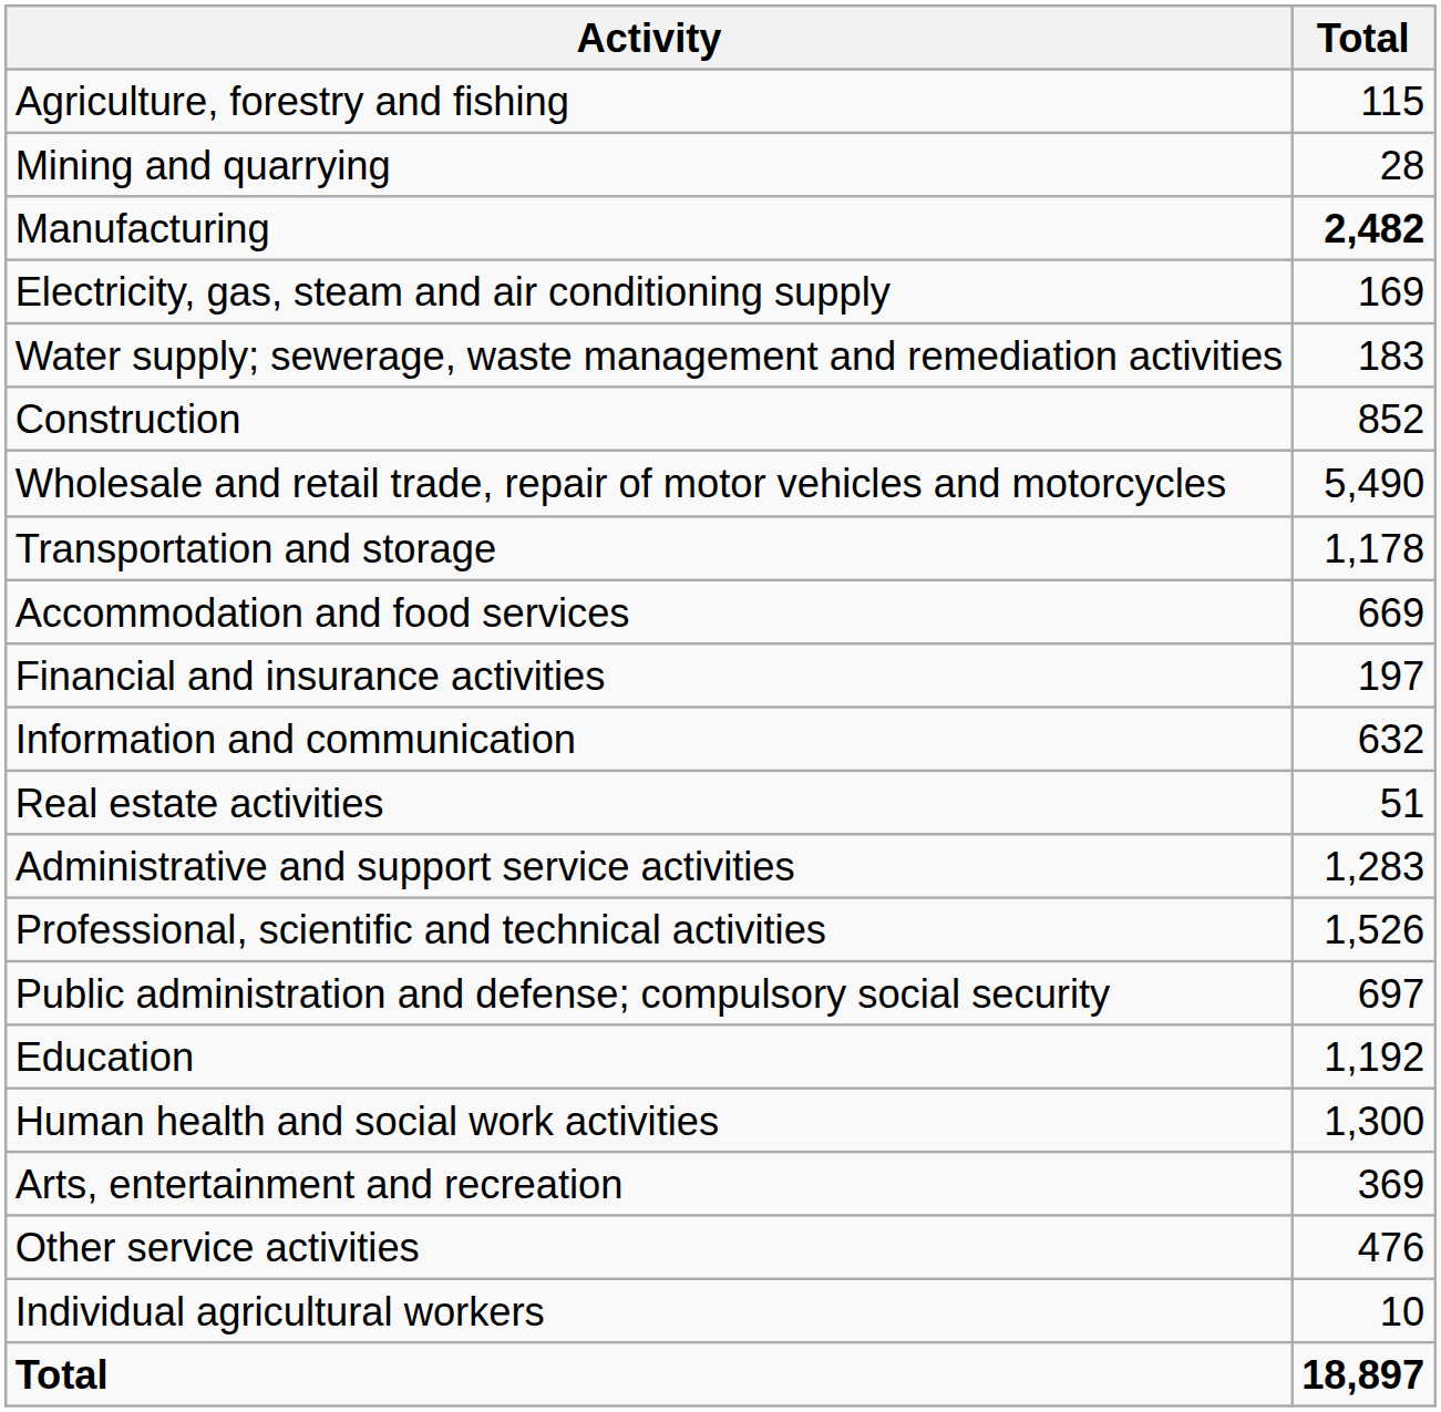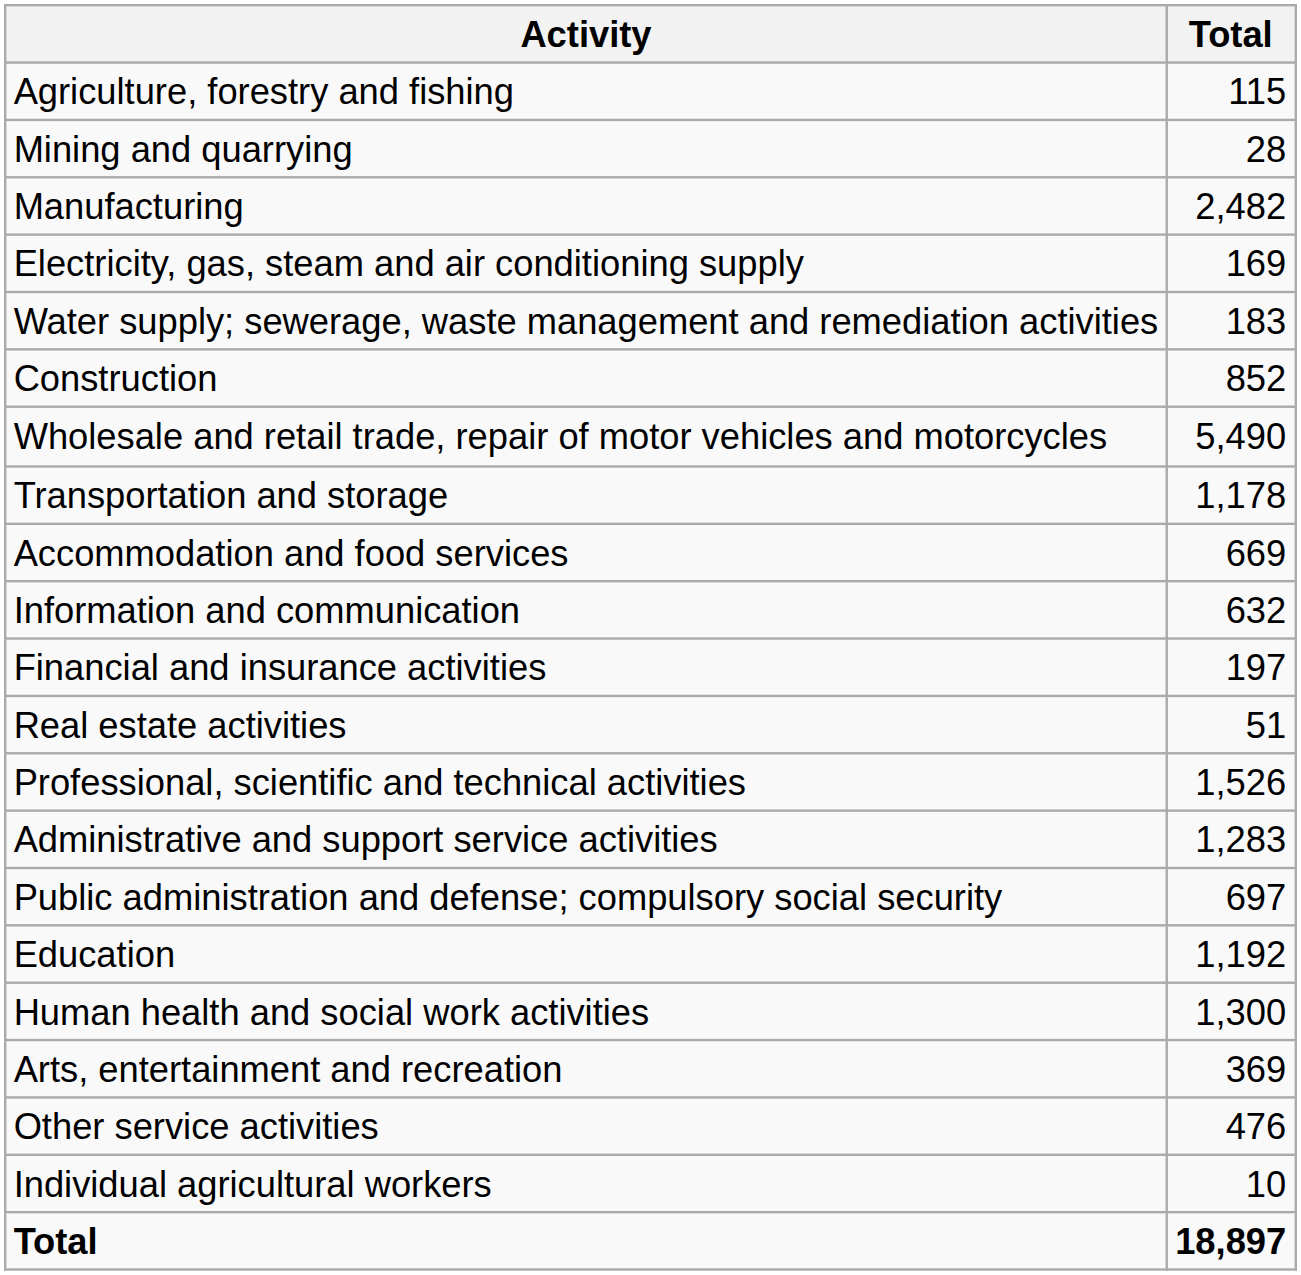 <table class="wikitable sortable" style="font-size:95%;">
 <tr>
 <th>Activity</th>
 <th>Total</th>
 </tr>
 <tr>
 <td>Agriculture, forestry and fishing</td>
 <td align="right">115</td>
 </tr>
 <tr>
 <td>Mining and quarrying</td>
 <td align="right">28</td>
 </tr>
 <tr>
 <td>Manufacturing</td>
-<td align="right"><strong>2,482</strong></td>
+<td align="right">2,482</td>
 </tr>
 <tr>
 <td>Electricity, gas, steam and air conditioning supply</td>
 <td align="right">169</td>
 </tr>
 <tr>
 <td>Water supply; sewerage, waste management and remediation activities</td>
 <td align="right">183</td>
 </tr>
 <tr>
 <td>Construction</td>
 <td align="right">852</td>
 </tr>
 <tr>
 <td>Wholesale and retail trade, repair of motor vehicles and motorcycles</td>
 <td align="right">5,490</td>
 </tr>
 <tr>
 <td>Transportation and storage</td>
 <td align="right">1,178</td>
 </tr>
 <tr>
 <td>Accommodation and food services</td>
 <td align="right">669</td>
 </tr>
 <tr>
+<td>Information and communication</td>
+<td align="right">632</td>
+</tr>
+<tr>
 <td>Financial and insurance activities</td>
 <td align="right">197</td>
-</tr>
-<tr>
-<td>Information and communication</td>
-<td align="right">632</td>
 </tr>
 <tr>
 <td>Real estate activities</td>
 <td align="right">51</td>
 </tr>
 <tr>
+<td>Professional, scientific and technical activities</td>
+<td align="right">1,526</td>
+</tr>
+<tr>
 <td>Administrative and support service activities</td>
 <td align="right">1,283</td>
-</tr>
-<tr>
-<td>Professional, scientific and technical activities</td>
-<td align="right">1,526</td>
 </tr>
 <tr>
 <td>Public administration and defense; compulsory social security</td>
 <td align="right">697</td>
 </tr>
 <tr>
 <td>Education</td>
 <td align="right">1,192</td>
 </tr>
 <tr>
 <td>Human health and social work activities</td>
 <td align="right">1,300</td>
 </tr>
 <tr>
 <td>Arts, entertainment and recreation</td>
 <td align="right">369</td>
 </tr>
 <tr>
 <td>Other service activities</td>
 <td align="right">476</td>
 </tr>
 <tr>
 <td>Individual agricultural workers</td>
 <td align="right">10</td>
 </tr>
 <tr class="sortbottom">
 <td><strong>Total</strong></td>
 <td align="right"><strong>18,897</strong></td>
 </tr>
 </table>
